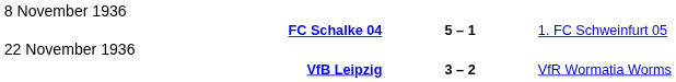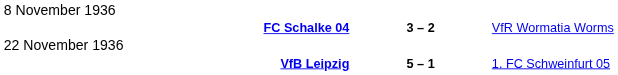 <table width=100% cellspacing=1>
 <tr>
 <th width=25%></th>
 <th width=10%></th>
 <th width=25%></th>
 <th></th>
 </tr>
 <tr>
 <td>8 November 1936</td>
 </tr>
 <tr style=font-size:90%>
 <td align=right><strong><a href='#'>FC Schalke 04</a></strong></td>
-<td align=center><strong>5 – 1</strong></td>
-<td><a href='#'>1. FC Schweinfurt 05</a></td>
+<td align=center><strong>3 – 2</strong></td>
+<td><a href='#'>VfR Wormatia Worms</a></td>
 </tr>
 <tr>
 <td>22 November 1936</td>
 </tr>
 <tr style=font-size:90%>
 <td align=right><strong><a href='#'>VfB Leipzig</a></strong></td>
-<td align=center><strong>3 – 2</strong></td>
-<td><a href='#'>VfR Wormatia Worms</a></td>
+<td align=center><strong>5 – 1</strong></td>
+<td><a href='#'>1. FC Schweinfurt 05</a></td>
 </tr>
 </table>
